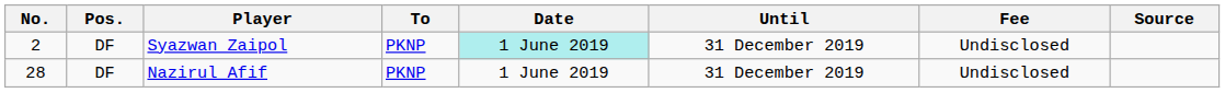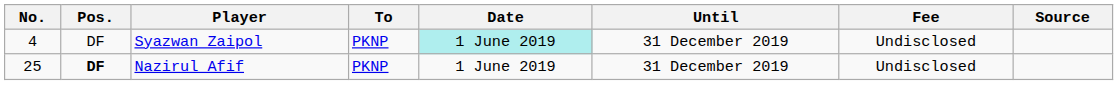 <table class="wikitable" style="text-align:center;width:75%;">
 <tr>
 <th>No.</th>
 <th>Pos.</th>
 <th>Player</th>
 <th>To</th>
 <th>Date</th>
 <th>Until</th>
 <th>Fee</th>
 <th>Source</th>
 </tr>
 <tr>
-<td>2</td>
+<td>4</td>
 <td>DF</td>
 <td align=left> <a href='#'>Syazwan Zaipol</a></td>
 <td align=left> <a href='#'>PKNP</a></td>
 <td style="background: paleturquoise;">1 June 2019</td>
 <td>31 December 2019</td>
 <td>Undisclosed</td>
 <td></td>
 </tr>
 <tr>
-<td>28</td>
-<td>DF</td>
+<td>25</td>
+<td><strong>DF</strong></td>
 <td align=left> <a href='#'>Nazirul Afif</a></td>
 <td align=left> <a href='#'>PKNP</a></td>
 <td>1 June 2019</td>
 <td>31 December 2019</td>
 <td>Undisclosed</td>
 <td></td>
 </tr>
 </table>
